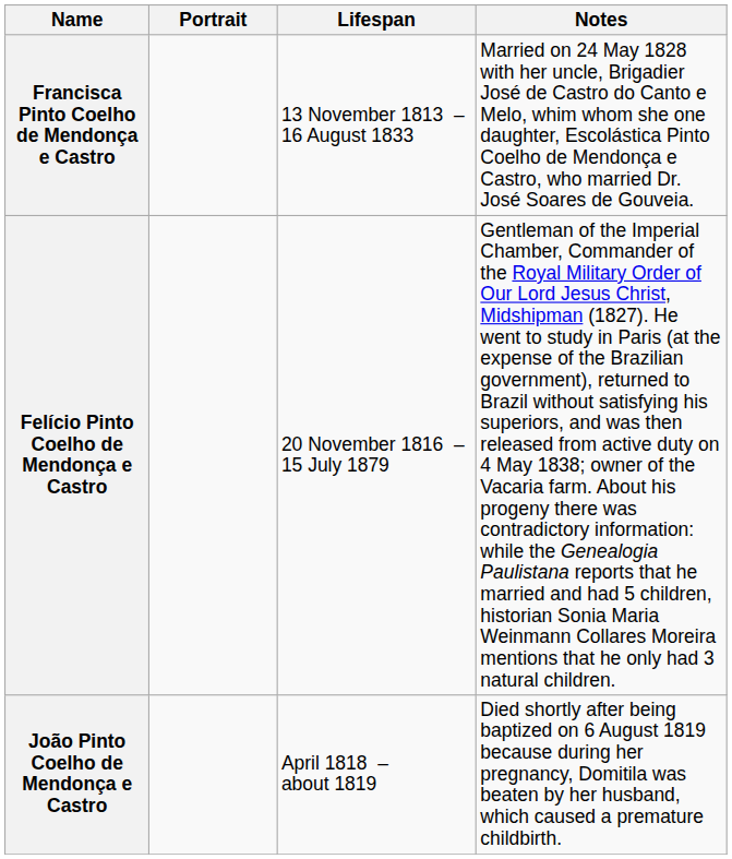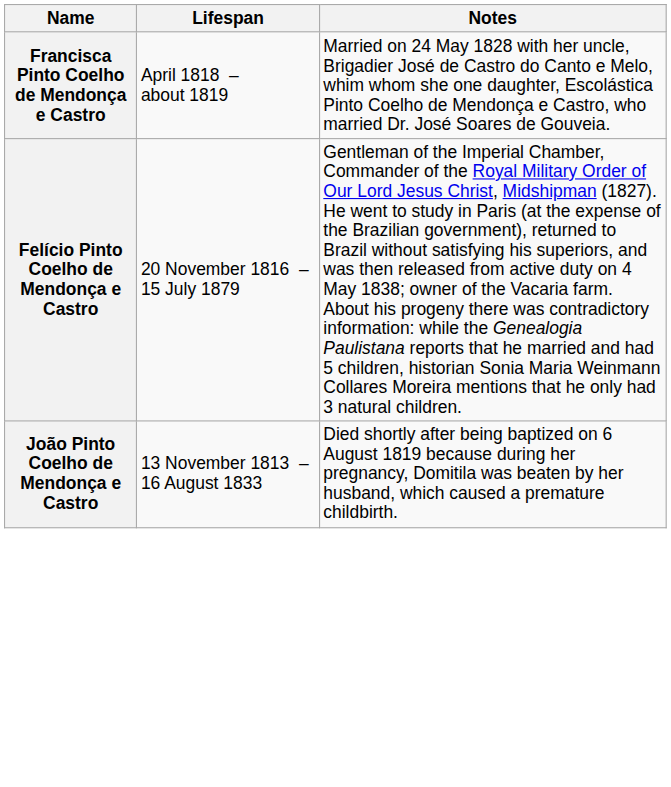 <table class="wikitable plainrowheaders">
 <tr>
 <th scope="col" style="width:  20%;">Name</th>
-<th scope="col" style="width: 100px;">Portrait</th>
 <th scope="col" style="width:  10em;">Lifespan</th>
 <th scope="col">Notes</th>
 </tr>
 <tr>
 <th scope="row">Francisca Pinto Coelho de Mendonça e Castro</th>
-<td></td>
-<td>13 November 1813  – <br> 16 August 1833</td>
+<td>April 1818  – <br> about 1819</td>
 <td>Married on 24 May 1828 with her uncle, Brigadier José de Castro do Canto e Melo, whim whom she one daughter, Escolástica Pinto Coelho de Mendonça e Castro, who married Dr. José Soares de Gouveia.</td>
 </tr>
 <tr>
 <th scope="row">Felício Pinto Coelho de Mendonça e Castro</th>
-<td></td>
 <td>20 November 1816  – <br> 15 July 1879</td>
 <td>Gentleman of the Imperial Chamber, Commander of the <a href='#'>Royal Military Order of Our Lord Jesus Christ</a>, <a href='#'>Midshipman</a> (1827). He went to study in Paris (at the expense of the Brazilian government), returned to Brazil without satisfying his superiors, and was then released from active duty on 4 May 1838; owner of the Vacaria farm. About his progeny there was contradictory information: while the <em>Genealogia Paulistana</em> reports that he married and had 5 children, historian Sonia Maria Weinmann Collares Moreira mentions that he only had 3 natural children.</td>
 </tr>
 <tr>
 <th scope="row">João Pinto Coelho de Mendonça e Castro</th>
-<td></td>
-<td>April 1818  – <br> about 1819</td>
+<td>13 November 1813  – <br> 16 August 1833</td>
 <td>Died shortly after being baptized on 6 August 1819 because during her pregnancy, Domitila was beaten by her husband, which caused a premature childbirth.</td>
 </tr>
 </table>
